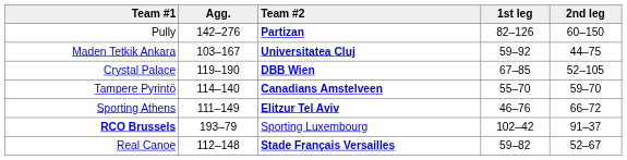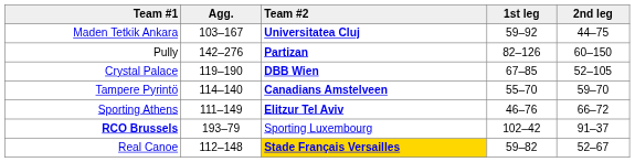 <table border=1 cellspacing=0 cellpadding=4 style="border-collapse: collapse;" width=70%>
 <tr bgcolor="efefef">
 <th align=right>Team #1</th>
 <th>Agg.</th>
 <th align=left>Team #2</th>
 <th>1st leg</th>
 <th>2nd leg</th>
 </tr>
 <tr>
+<td align=right><a href='#'>Maden Tetkik Ankara</a> </td>
+<td align=center>103–167</td>
+<td> <strong><a href='#'>Universitatea Cluj</a></strong></td>
+<td align=center>59–92</td>
+<td align=center>44–75</td>
+</tr>
+<tr>
 <td align=right>Pully </td>
 <td align=center>142–276</td>
 <td> <strong><a href='#'>Partizan</a></strong></td>
 <td align=center>82–126</td>
 <td align=center>60–150</td>
-</tr>
-<tr>
-<td align=right><a href='#'>Maden Tetkik Ankara</a> </td>
-<td align=center>103–167</td>
-<td> <strong><a href='#'>Universitatea Cluj</a></strong></td>
-<td align=center>59–92</td>
-<td align=center>44–75</td>
 </tr>
 <tr>
 <td align=right><a href='#'>Crystal Palace</a> </td>
 <td align=center>119–190</td>
 <td> <strong><a href='#'>DBB Wien</a></strong></td>
 <td align=center>67–85</td>
 <td align=center>52–105</td>
 </tr>
 <tr>
 <td align=right><a href='#'>Tampere Pyrintö</a> </td>
 <td align=center>114–140</td>
 <td> <strong><a href='#'>Canadians Amstelveen</a></strong></td>
 <td align=center>55–70</td>
 <td align=center>59–70</td>
 </tr>
 <tr>
 <td align=right><a href='#'>Sporting Athens</a> </td>
 <td align=center>111–149</td>
 <td> <strong><a href='#'>Elitzur Tel Aviv</a></strong></td>
 <td align=center>46–76</td>
 <td align=center>66–72</td>
 </tr>
 <tr>
 <td align=right><strong><a href='#'>RCO Brussels</a></strong> </td>
 <td align=center>193–79</td>
 <td> <a href='#'>Sporting Luxembourg</a></td>
 <td align=center>102–42</td>
 <td align=center>91–37</td>
 </tr>
 <tr>
 <td align=right><a href='#'>Real Canoe</a> </td>
 <td align=center>112–148</td>
-<td> <strong><a href='#'>Stade Français Versailles</a></strong></td>
+<td style="background: gold;"> <strong><a href='#'>Stade Français Versailles</a></strong></td>
 <td align=center>59–82</td>
 <td align=center>52–67</td>
 </tr>
 </table>
